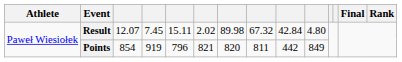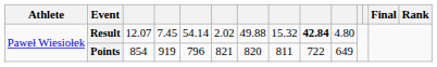 <table class=wikitable style=font-size:90%>
 <tr>
 <th>Athlete</th>
 <th>Event</th>
 <th></th>
 <th></th>
 <th></th>
 <th></th>
 <th></th>
 <th></th>
 <th></th>
 <th></th>
 <th></th>
 <th></th>
 <th>Final</th>
 <th>Rank</th>
 </tr>
 <tr align=center>
 <td rowspan=2 style=text-align:left><a href='#'>Paweł Wiesiołek</a></td>
 <th style=font-size:95%>Result</th>
 <td>12.07</td>
 <td>7.45 </td>
-<td>15.11 </td>
+<td>54.14 </td>
 <td>2.02 </td>
-<td>89.98 </td>
-<td>67.32 </td>
-<td>42.84 </td>
+<td>49.88 </td>
+<td>15.32 </td>
+<td><strong>42.84 </strong></td>
 <td>4.80 </td>
 <td rowspan=2 colspan=2></td>
 <td rowspan=2 colspan=2></td>
 </tr>
 <tr align=center>
 <th style=font-size:95%>Points</th>
 <td>854</td>
 <td>919</td>
 <td>796</td>
 <td>821</td>
 <td>820</td>
 <td>811</td>
-<td>442</td>
-<td>849</td>
+<td>722</td>
+<td>649</td>
 </tr>
 </table>
